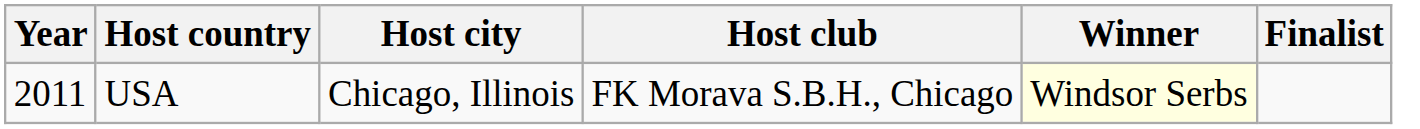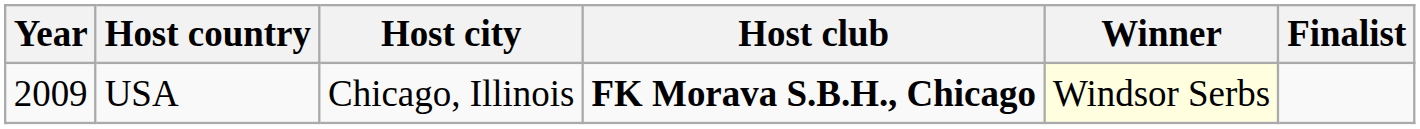 <table class="wikitable">
 <tr>
 <th>Year</th>
 <th>Host country</th>
 <th>Host city</th>
 <th>Host club</th>
 <th>Winner</th>
 <th>Finalist</th>
 </tr>
 <tr>
-<td>2011</td>
+<td>2009</td>
 <td>USA</td>
 <td>Chicago, Illinois</td>
-<td>FK Morava S.B.H., Chicago</td>
+<td><strong>FK Morava S.B.H., Chicago</strong></td>
 <td style="background: lightyellow;">Windsor Serbs</td>
 <td></td>
 </tr>
 </table>
